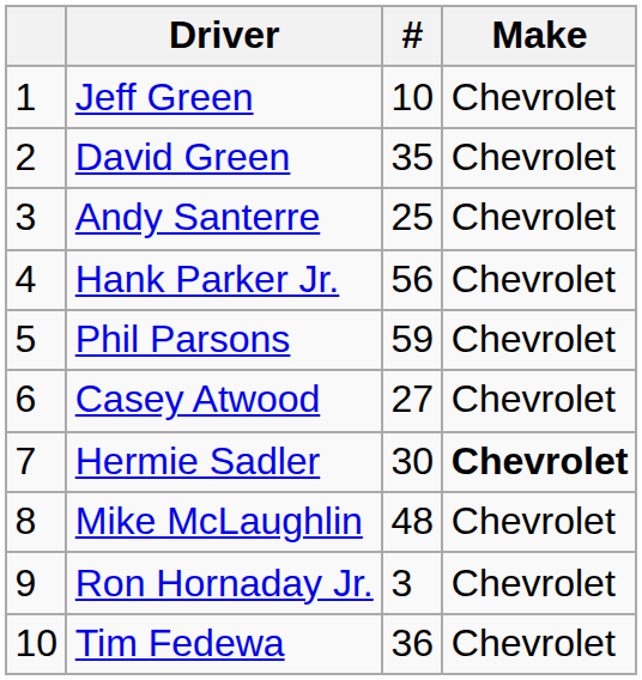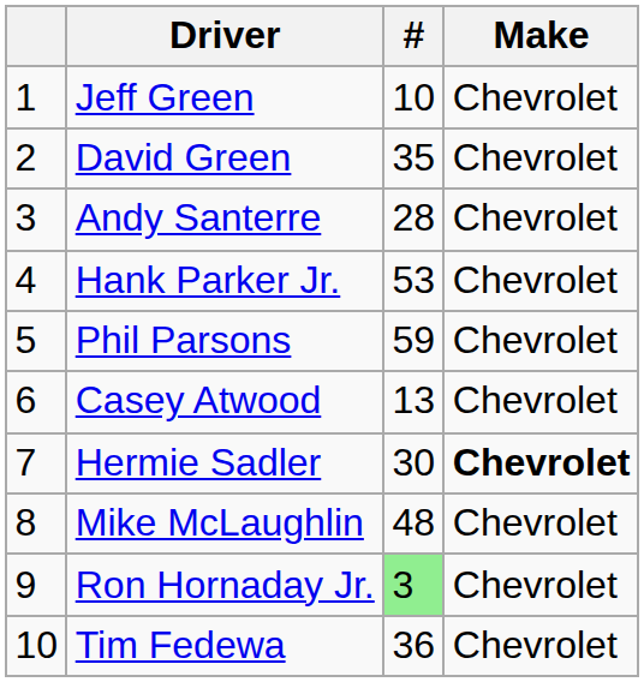 <table class="wikitable sortable">
 <tr>
 <th></th>
 <th>Driver</th>
 <th>#</th>
 <th>Make</th>
 </tr>
 <tr>
 <td>1</td>
 <td><a href='#'>Jeff Green</a></td>
 <td>10</td>
 <td>Chevrolet</td>
 </tr>
 <tr>
 <td>2</td>
 <td><a href='#'>David Green</a></td>
 <td>35</td>
 <td>Chevrolet</td>
 </tr>
 <tr>
 <td>3</td>
 <td><a href='#'>Andy Santerre</a></td>
-<td>25</td>
+<td>28</td>
 <td>Chevrolet</td>
 </tr>
 <tr>
 <td>4</td>
 <td><a href='#'>Hank Parker Jr.</a></td>
-<td>56</td>
+<td>53</td>
 <td>Chevrolet</td>
 </tr>
 <tr>
 <td>5</td>
 <td><a href='#'>Phil Parsons</a></td>
 <td>59</td>
 <td>Chevrolet</td>
 </tr>
 <tr>
 <td>6</td>
 <td><a href='#'>Casey Atwood</a></td>
-<td>27</td>
+<td>13</td>
 <td>Chevrolet</td>
 </tr>
 <tr>
 <td>7</td>
 <td><a href='#'>Hermie Sadler</a></td>
 <td>30</td>
 <td><strong>Chevrolet</strong></td>
 </tr>
 <tr>
 <td>8</td>
 <td><a href='#'>Mike McLaughlin</a></td>
 <td>48</td>
 <td>Chevrolet</td>
 </tr>
 <tr>
 <td>9</td>
 <td><a href='#'>Ron Hornaday Jr.</a></td>
-<td>3</td>
+<td style="background: lightgreen;">3</td>
 <td>Chevrolet</td>
 </tr>
 <tr>
 <td>10</td>
 <td><a href='#'>Tim Fedewa</a></td>
 <td>36</td>
 <td>Chevrolet</td>
 </tr>
 <tr>
 </tr>
 </table>
